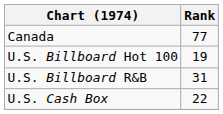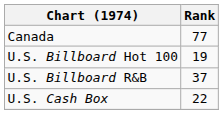 <table class="wikitable sortable">
 <tr>
 <th>Chart (1974)</th>
 <th style="text-align:center;">Rank</th>
 </tr>
 <tr>
 <td>Canada </td>
 <td style="text-align:center;">77</td>
 </tr>
 <tr>
 <td>U.S. <em>Billboard</em> Hot 100</td>
 <td style="text-align:center;">19</td>
 </tr>
 <tr>
 <td>U.S. <em>Billboard</em> R&B</td>
-<td style="text-align:center;">31</td>
+<td style="text-align:center;">37</td>
 </tr>
 <tr>
 <td>U.S. <em>Cash Box</em> </td>
 <td style="text-align:center;">22</td>
 </tr>
 <tr>
 </tr>
 </table>
